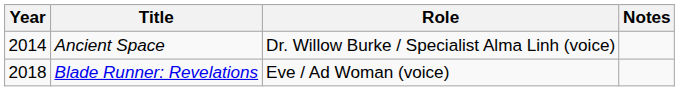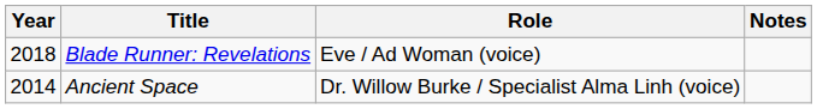 <table class="wikitable sortable">
 <tr>
 <th>Year</th>
 <th>Title</th>
 <th>Role</th>
 <th class="unsortable">Notes</th>
 </tr>
 <tr>
+<td>2018</td>
+<td><em><a href='#'>Blade Runner: Revelations</a></em></td>
+<td>Eve / Ad Woman (voice)</td>
+<td></td>
+</tr>
+<tr>
 <td>2014</td>
 <td><em>Ancient Space</em></td>
 <td>Dr. Willow Burke / Specialist Alma Linh (voice)</td>
 <td></td>
 </tr>
-<tr>
-<td>2018</td>
-<td><em><a href='#'>Blade Runner: Revelations</a></em></td>
-<td>Eve / Ad Woman (voice)</td>
-<td></td>
-</tr>
 </table>
